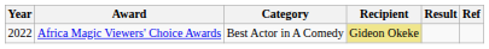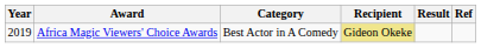 <table class="wikitable">
 <tr>
 <th>Year</th>
 <th>Award</th>
 <th>Category</th>
 <th>Recipient</th>
 <th>Result</th>
 <th>Ref</th>
 </tr>
 <tr>
-<td>2022</td>
+<td>2019</td>
 <td><a href='#'>Africa Magic Viewers' Choice Awards</a></td>
 <td>Best Actor in A Comedy</td>
 <td style="background: khaki;">Gideon Okeke</td>
 <td></td>
 <td></td>
 </tr>
 </table>
